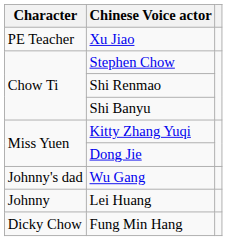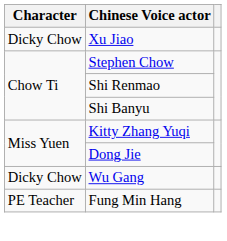 <table class="wikitable">
 <tr>
 <th>Character</th>
 <th>Chinese Voice actor</th>
 <th></th>
 </tr>
 <tr>
-<td>PE Teacher</td>
+<td>Dicky Chow</td>
 <td><a href='#'>Xu Jiao</a></td>
 <td></td>
 </tr>
 <tr>
 <td rowspan="3">Chow Ti</td>
 <td><a href='#'>Stephen Chow</a></td>
 <td rowspan="3"></td>
 </tr>
 <tr>
 <td>Shi Renmao</td>
 </tr>
 <tr>
 <td>Shi Banyu</td>
 </tr>
 <tr>
 <td rowspan="2">Miss Yuen</td>
 <td><a href='#'>Kitty Zhang Yuqi</a></td>
 <td rowspan="2"></td>
 </tr>
 <tr>
 <td><a href='#'>Dong Jie</a></td>
 </tr>
 <tr>
-<td>Johnny's dad</td>
+<td>Dicky Chow</td>
 <td><a href='#'>Wu Gang</a></td>
 <td></td>
 </tr>
 <tr>
-<td>Johnny</td>
-<td>Lei Huang</td>
-<td></td>
-</tr>
-<tr>
-<td>Dicky Chow</td>
+<td>PE Teacher</td>
 <td>Fung Min Hang</td>
 <td></td>
 </tr>
 </table>
